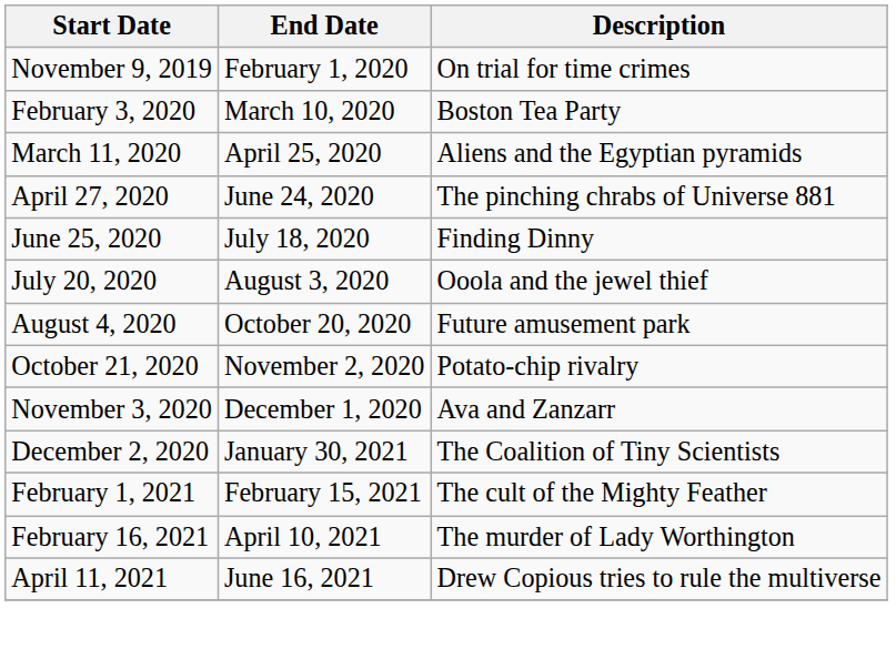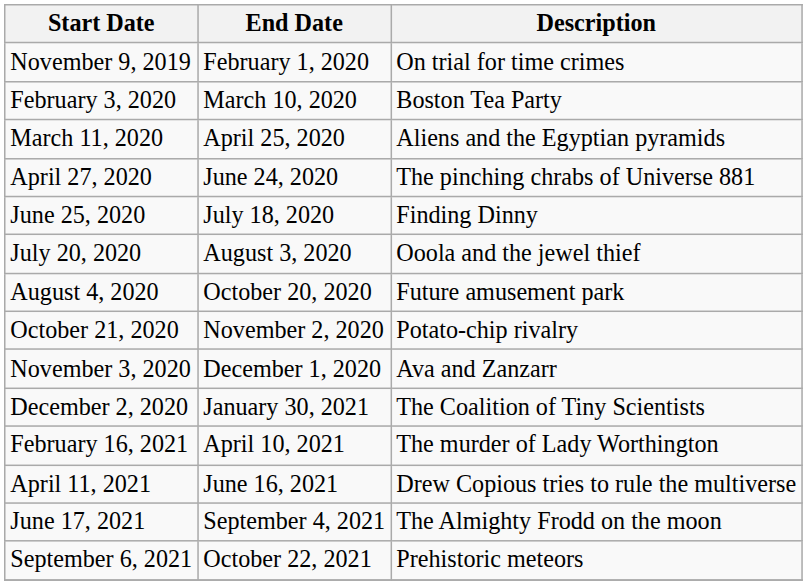 <table class="wikitable">
 <tr>
 <th>Start Date</th>
 <th>End Date</th>
 <th>Description</th>
 </tr>
 <tr>
 <td>November 9, 2019</td>
 <td>February 1, 2020</td>
 <td>On trial for time crimes</td>
 </tr>
 <tr>
 <td>February 3, 2020</td>
 <td>March 10, 2020</td>
 <td>Boston Tea Party</td>
 </tr>
 <tr>
 <td>March 11, 2020</td>
 <td>April 25, 2020</td>
 <td>Aliens and the Egyptian pyramids</td>
 </tr>
 <tr>
 <td>April 27, 2020</td>
 <td>June 24, 2020</td>
 <td>The pinching chrabs of Universe 881</td>
 </tr>
 <tr>
 <td>June 25, 2020</td>
 <td>July 18, 2020</td>
 <td>Finding Dinny</td>
 </tr>
 <tr>
 <td>July 20, 2020</td>
 <td>August 3, 2020</td>
 <td>Ooola and the jewel thief</td>
 </tr>
 <tr>
 <td>August 4, 2020</td>
 <td>October 20, 2020</td>
 <td>Future amusement park</td>
 </tr>
 <tr>
 <td>October 21, 2020</td>
 <td>November 2, 2020</td>
 <td>Potato-chip rivalry</td>
 </tr>
 <tr>
 <td>November 3, 2020</td>
 <td>December 1, 2020</td>
 <td>Ava and Zanzarr</td>
 </tr>
 <tr>
 <td>December 2, 2020</td>
 <td>January 30, 2021</td>
 <td>The Coalition of Tiny Scientists</td>
 </tr>
 <tr>
-<td>February 1, 2021</td>
-<td>February 15, 2021</td>
-<td>The cult of the Mighty Feather</td>
-</tr>
-<tr>
 <td>February 16, 2021</td>
 <td>April 10, 2021</td>
 <td>The murder of Lady Worthington</td>
 </tr>
 <tr>
 <td>April 11, 2021</td>
 <td>June 16, 2021</td>
 <td>Drew Copious tries to rule the multiverse</td>
 </tr>
 <tr>
+<td>June 17, 2021</td>
+<td>September 4, 2021</td>
+<td>The Almighty Frodd on the moon</td>
+</tr>
+<tr>
+<td>September 6, 2021</td>
+<td>October 22, 2021</td>
+<td>Prehistoric meteors</td>
+</tr>
+<tr>
 </tr>
 </table>
